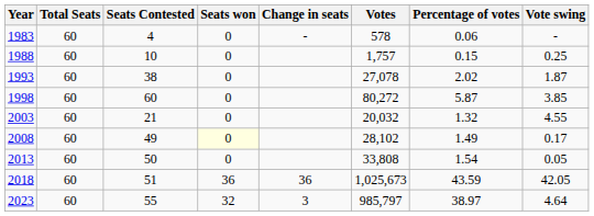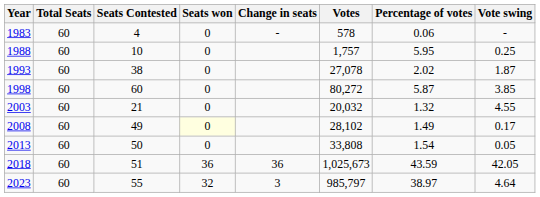 <table class="wikitable sortable" style="text-align:center">
 <tr>
 <th>Year</th>
 <th>Total Seats</th>
 <th>Seats Contested</th>
 <th>Seats won</th>
 <th>Change in seats</th>
 <th>Votes</th>
 <th>Percentage of votes</th>
 <th>Vote swing</th>
 </tr>
 <tr>
 <td><a href='#'>1983</a></td>
 <td>60</td>
 <td>4</td>
 <td>0</td>
 <td>-</td>
 <td>578</td>
 <td>0.06</td>
 <td>-</td>
 </tr>
 <tr>
 <td><a href='#'>1988</a></td>
 <td>60</td>
 <td>10</td>
 <td>0</td>
 <td></td>
 <td>1,757</td>
-<td>0.15</td>
+<td>5.95</td>
 <td>0.25</td>
 </tr>
 <tr>
 <td><a href='#'>1993</a></td>
 <td>60</td>
 <td>38</td>
 <td>0</td>
 <td></td>
 <td>27,078</td>
 <td>2.02</td>
 <td>1.87</td>
 </tr>
 <tr>
 <td><a href='#'>1998</a></td>
 <td>60</td>
 <td>60</td>
 <td>0</td>
 <td></td>
 <td>80,272</td>
 <td>5.87</td>
 <td>3.85</td>
 </tr>
 <tr>
 <td><a href='#'>2003</a></td>
 <td>60</td>
 <td>21</td>
 <td>0</td>
 <td></td>
 <td>20,032</td>
 <td>1.32</td>
 <td>4.55</td>
 </tr>
 <tr>
 <td><a href='#'>2008</a></td>
 <td>60</td>
 <td>49</td>
 <td style="background: lightyellow;">0</td>
 <td></td>
 <td>28,102</td>
 <td>1.49</td>
 <td>0.17</td>
 </tr>
 <tr>
 <td><a href='#'>2013</a></td>
 <td>60</td>
 <td>50</td>
 <td>0</td>
 <td></td>
 <td>33,808</td>
 <td>1.54</td>
 <td>0.05</td>
 </tr>
 <tr>
 <td><a href='#'>2018</a></td>
 <td>60</td>
 <td>51</td>
 <td>36</td>
 <td>36</td>
 <td>1,025,673</td>
 <td>43.59</td>
 <td>42.05</td>
 </tr>
 <tr>
 <td><a href='#'>2023</a></td>
 <td>60</td>
 <td>55</td>
 <td>32</td>
 <td>3</td>
 <td>985,797</td>
 <td>38.97</td>
 <td>4.64</td>
 </tr>
 </table>
